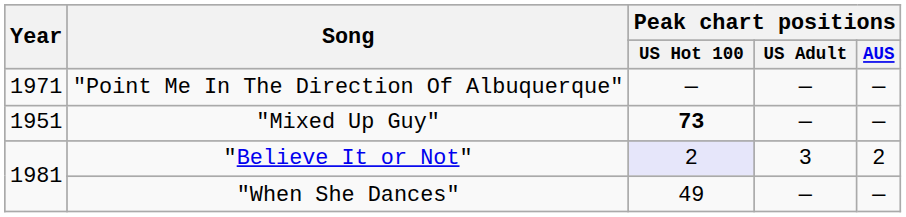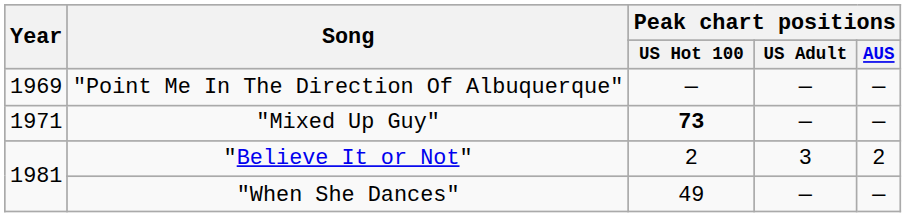 <table class="wikitable" style="text-align:center;">
 <tr>
 <th scope="col" rowspan="2">Year</th>
 <th scope="col" rowspan="2">Song</th>
 <th scope="col" colspan="3">Peak chart positions</th>
 </tr>
 <tr>
 <th scope="col" style="font-size:80%;">US Hot 100</th>
 <th scope="col" style="font-size:80%;">US Adult</th>
 <th scope="col" style="font-size:80%;"><a href='#'>AUS</a></th>
 </tr>
 <tr>
-<td>1971</td>
+<td>1969</td>
 <td>"Point Me In The Direction Of Albuquerque"</td>
 <td>—</td>
 <td>—</td>
 <td>—</td>
 </tr>
 <tr>
-<td>1951</td>
+<td>1971</td>
 <td>"Mixed Up Guy"</td>
 <td><strong>73</strong></td>
 <td>—</td>
 <td>—</td>
 </tr>
 <tr>
 <td rowspan="2">1981</td>
 <td>"<a href='#'>Believe It or Not</a>"</td>
-<td style="background: lavender;">2</td>
+<td>2</td>
 <td>3</td>
 <td>2</td>
 </tr>
 <tr>
 <td>"When She Dances"</td>
 <td>49</td>
 <td>—</td>
 <td>—</td>
 </tr>
 </table>
